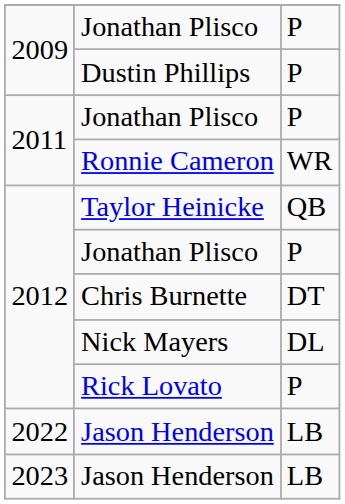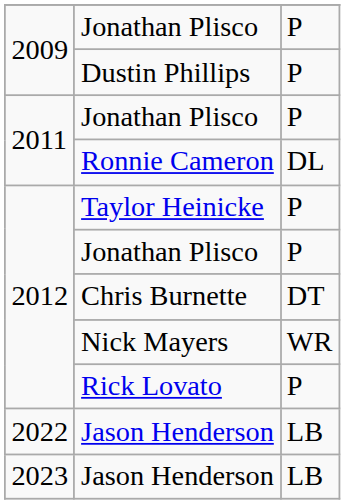 <table class="wikitable">
 <tr>
 </tr>
 <tr>
 <td rowspan=2>2009</td>
 <td>Jonathan Plisco</td>
 <td>P</td>
 </tr>
 <tr>
 <td>Dustin Phillips</td>
 <td>P</td>
 </tr>
 <tr>
 <td rowspan=2>2011</td>
 <td>Jonathan Plisco</td>
 <td>P</td>
 </tr>
 <tr>
 <td><a href='#'>Ronnie Cameron</a></td>
-<td>WR</td>
+<td>DL</td>
 </tr>
 <tr>
 <td rowspan=5>2012</td>
 <td><a href='#'>Taylor Heinicke</a></td>
-<td>QB</td>
+<td>P</td>
 </tr>
 <tr>
 <td>Jonathan Plisco</td>
 <td>P</td>
 </tr>
 <tr>
 <td>Chris Burnette</td>
 <td>DT</td>
 </tr>
 <tr>
 <td>Nick Mayers</td>
-<td>DL</td>
+<td>WR</td>
 </tr>
 <tr>
 <td><a href='#'>Rick Lovato</a></td>
 <td>P</td>
 </tr>
 <tr>
 <td>2022</td>
 <td><a href='#'>Jason Henderson</a></td>
 <td>LB</td>
 </tr>
 <tr>
 <td>2023</td>
 <td>Jason Henderson</td>
 <td>LB</td>
 </tr>
 </table>
